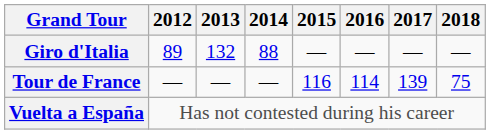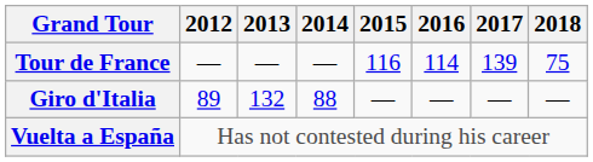 <table class="wikitable plainrowheaders">
 <tr>
 <th scope="col"><a href='#'>Grand Tour</a></th>
 <th scope="col">2012</th>
 <th scope="col">2013</th>
 <th scope="col">2014</th>
 <th scope="col">2015</th>
 <th scope="col">2016</th>
 <th scope="col">2017</th>
 <th scope="col">2018</th>
 </tr>
 <tr style="text-align:center;">
+<th scope="row"> <a href='#'>Tour de France</a></th>
+<td>—</td>
+<td>—</td>
+<td>—</td>
+<td><a href='#'>116</a></td>
+<td><a href='#'>114</a></td>
+<td><a href='#'>139</a></td>
+<td><a href='#'>75</a></td>
+</tr>
+<tr style="text-align:center;">
 <th scope="row"> <a href='#'>Giro d'Italia</a></th>
 <td><a href='#'>89</a></td>
 <td><a href='#'>132</a></td>
 <td><a href='#'>88</a></td>
 <td>—</td>
 <td>—</td>
 <td>—</td>
 <td>—</td>
 </tr>
 <tr style="text-align:center;">
-<th scope="row"> <a href='#'>Tour de France</a></th>
-<td>—</td>
-<td>—</td>
-<td>—</td>
-<td><a href='#'>116</a></td>
-<td><a href='#'>114</a></td>
-<td><a href='#'>139</a></td>
-<td><a href='#'>75</a></td>
-</tr>
-<tr style="text-align:center;">
 <th scope="row"> <a href='#'>Vuelta a España</a></th>
 <td style="color:#4d4d4d;" colspan=7>Has not contested during his career</td>
 </tr>
 </table>
